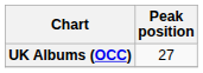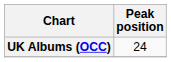 <table class="wikitable plainrowheaders sortable" style="text-align:center;" border="1">
 <tr>
 <th scope="col">Chart</th>
 <th scope="col">Peak<br>position</th>
 </tr>
 <tr>
 <th scope="row">UK Albums (<a href='#'>OCC</a>)</th>
-<td>27</td>
+<td>24</td>
 </tr>
 <tr>
 </tr>
 </table>
